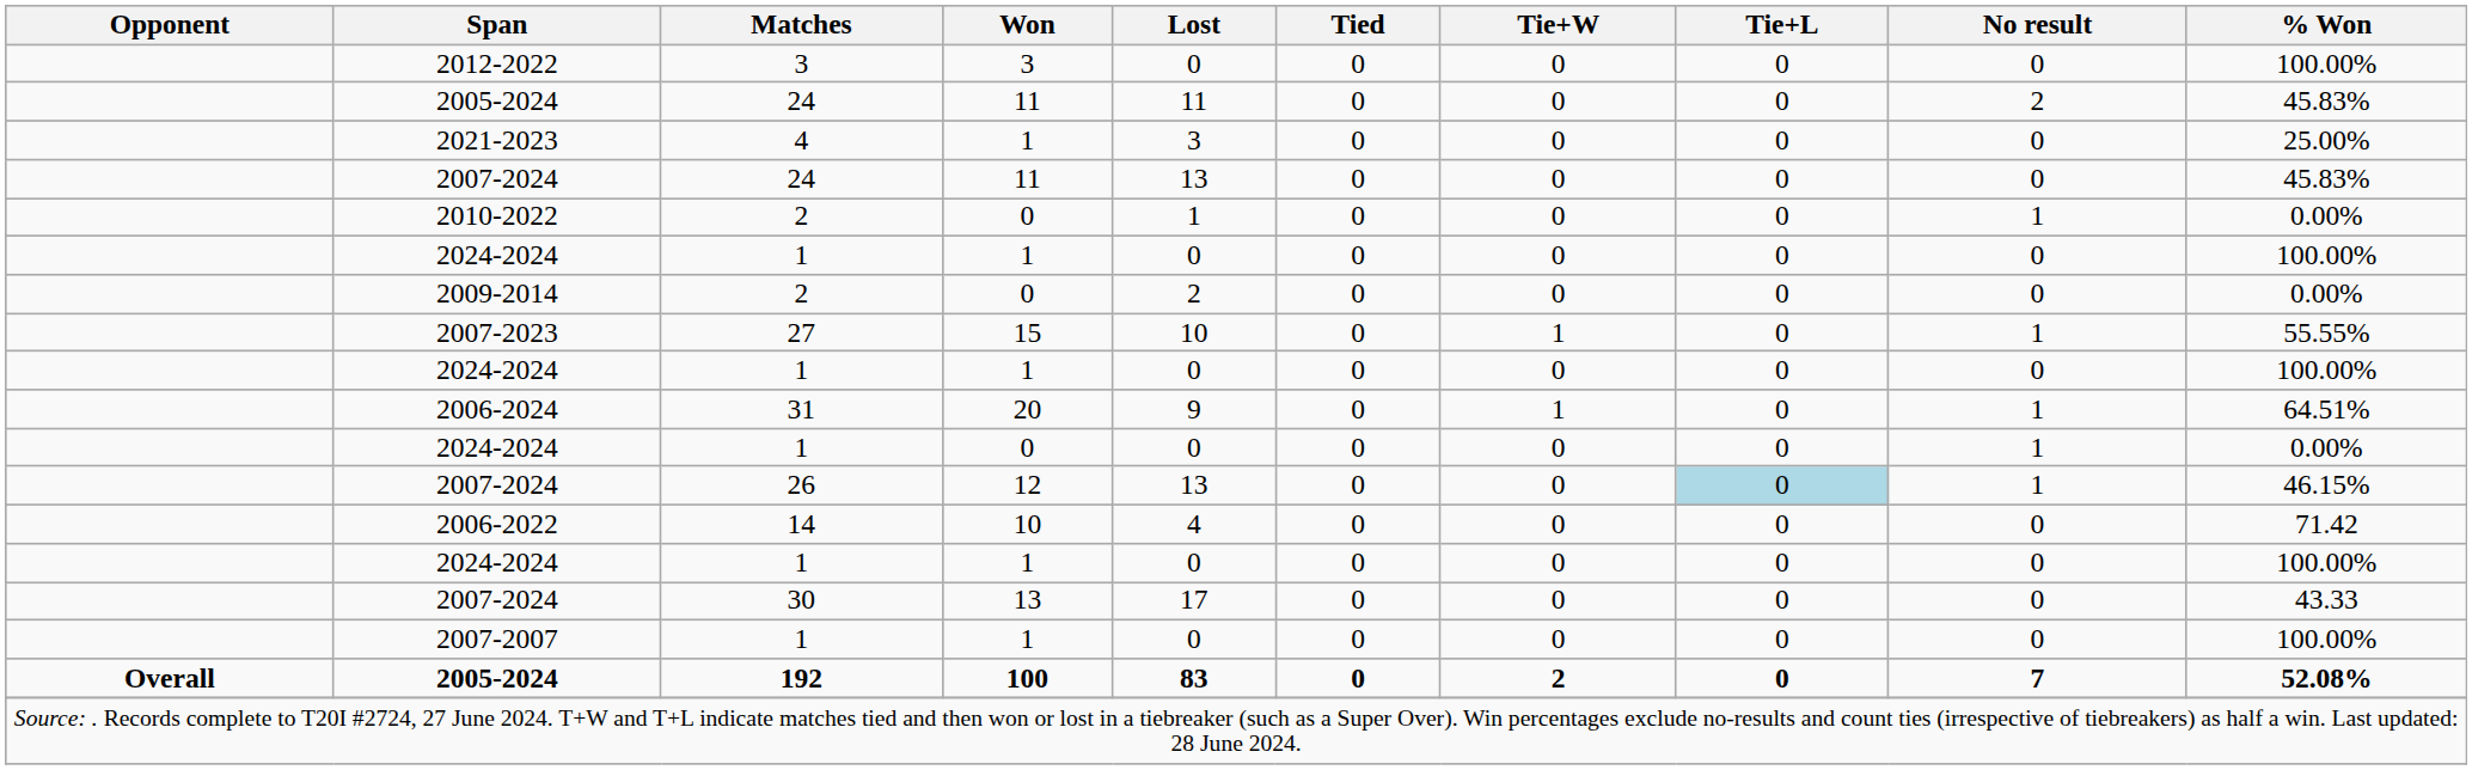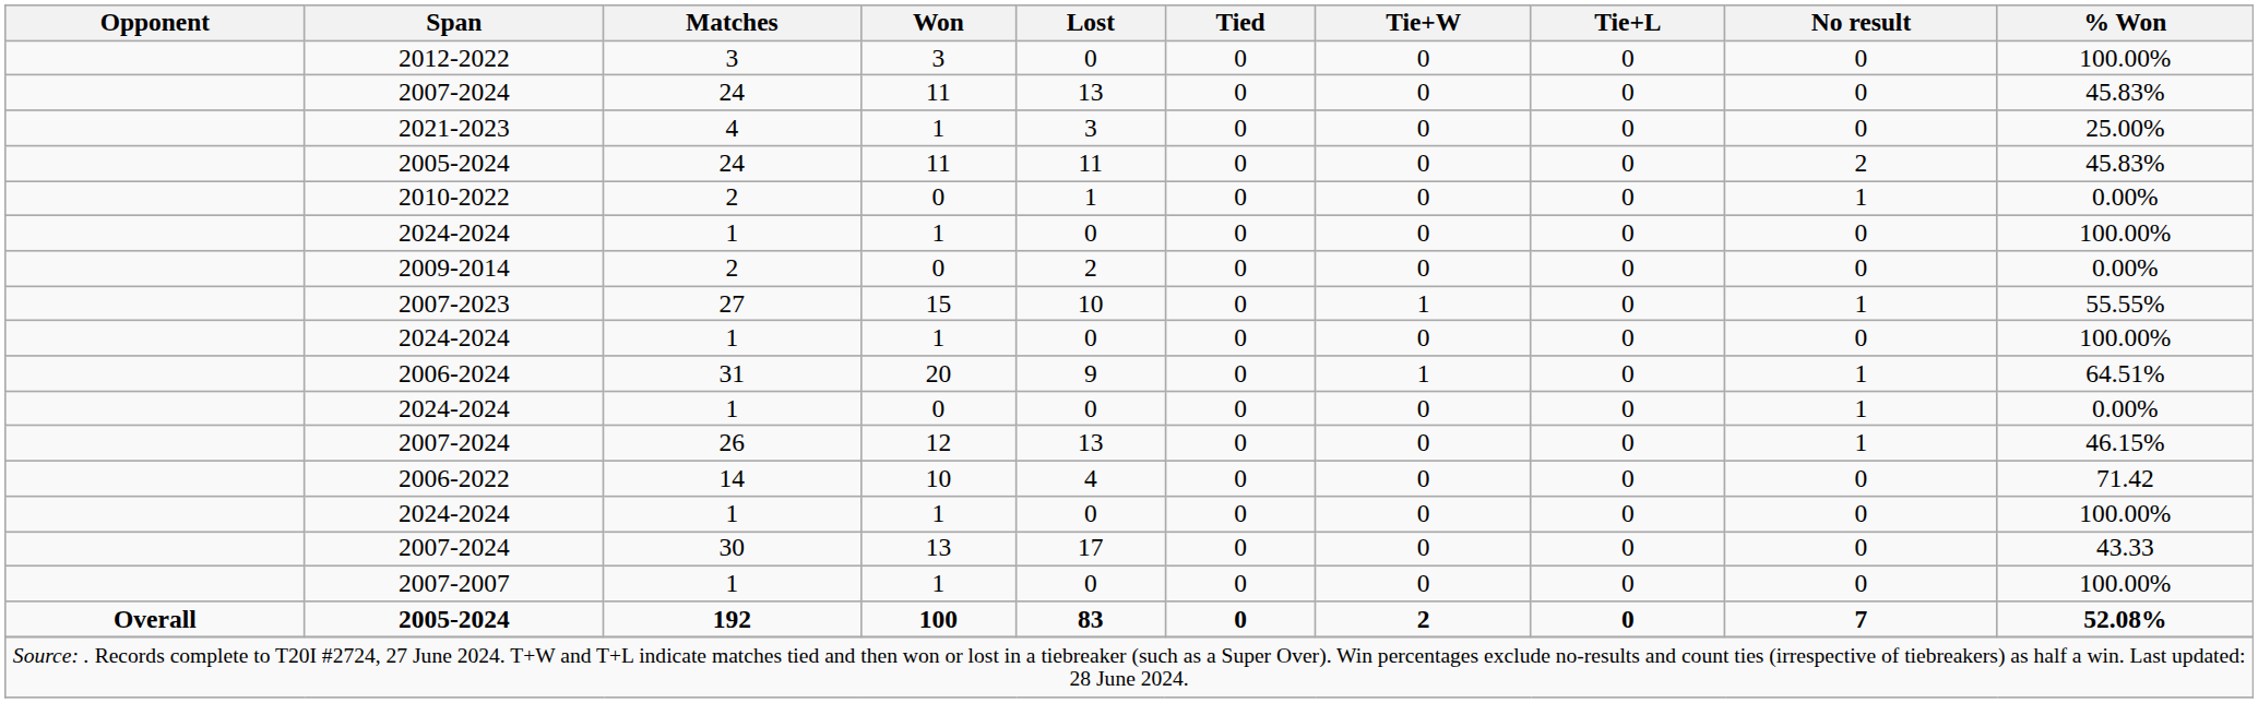 <table class="wikitable collapsible sortable" style="text-align:center;line-height:90%;font-size:90%;width:100%">
 <tr>
 <th>Opponent</th>
 <th>Span</th>
 <th>Matches</th>
 <th>Won</th>
 <th>Lost</th>
 <th>Tied</th>
 <th>Tie+W</th>
 <th>Tie+L</th>
 <th>No result</th>
 <th>% Won</th>
 </tr>
 <tr>
 <td style="text-align:left;"></td>
 <td>2012-2022</td>
 <td>3</td>
 <td>3</td>
 <td>0</td>
 <td>0</td>
 <td>0</td>
 <td>0</td>
 <td>0</td>
 <td>100.00%</td>
 </tr>
 <tr>
 <td style="text-align:left;"></td>
-<td>2005-2024</td>
+<td>2007-2024</td>
 <td>24</td>
 <td>11</td>
-<td>11</td>
+<td>13</td>
 <td>0</td>
 <td>0</td>
 <td>0</td>
-<td>2</td>
+<td>0</td>
 <td>45.83%</td>
 </tr>
 <tr>
 <td style="text-align:left;"></td>
 <td>2021-2023</td>
 <td>4</td>
 <td>1</td>
 <td>3</td>
 <td>0</td>
 <td>0</td>
 <td>0</td>
 <td>0</td>
 <td>25.00%</td>
 </tr>
 <tr>
 <td style="text-align:left;"></td>
-<td>2007-2024</td>
+<td>2005-2024</td>
 <td>24</td>
 <td>11</td>
-<td>13</td>
+<td>11</td>
 <td>0</td>
 <td>0</td>
 <td>0</td>
-<td>0</td>
+<td>2</td>
 <td>45.83%</td>
 </tr>
 <tr>
 <td style="text-align:left;"></td>
 <td>2010-2022</td>
 <td>2</td>
 <td>0</td>
 <td>1</td>
 <td>0</td>
 <td>0</td>
 <td>0</td>
 <td>1</td>
 <td>0.00%</td>
 </tr>
 <tr>
 <td style="text-align:left;"></td>
 <td>2024-2024</td>
 <td>1</td>
 <td>1</td>
 <td>0</td>
 <td>0</td>
 <td>0</td>
 <td>0</td>
 <td>0</td>
 <td>100.00%</td>
 </tr>
 <tr>
 <td style="text-align:left;"></td>
 <td>2009-2014</td>
 <td>2</td>
 <td>0</td>
 <td>2</td>
 <td>0</td>
 <td>0</td>
 <td>0</td>
 <td>0</td>
 <td>0.00%</td>
 </tr>
 <tr>
 <td style="text-align:left;"></td>
 <td>2007-2023</td>
 <td>27</td>
 <td>15</td>
 <td>10</td>
 <td>0</td>
 <td>1</td>
 <td>0</td>
 <td>1</td>
 <td>55.55%</td>
 </tr>
 <tr>
 <td style="text-align:left;"></td>
 <td>2024-2024</td>
 <td>1</td>
 <td>1</td>
 <td>0</td>
 <td>0</td>
 <td>0</td>
 <td>0</td>
 <td>0</td>
 <td>100.00%</td>
 </tr>
 <tr>
 <td style="text-align:left;"></td>
 <td>2006-2024</td>
 <td>31</td>
 <td>20</td>
 <td>9</td>
 <td>0</td>
 <td>1</td>
 <td>0</td>
 <td>1</td>
 <td>64.51%</td>
 </tr>
 <tr>
 <td style="text-align:left;"></td>
 <td>2024-2024</td>
 <td>1</td>
 <td>0</td>
 <td>0</td>
 <td>0</td>
 <td>0</td>
 <td>0</td>
 <td>1</td>
 <td>0.00%</td>
 </tr>
 <tr>
 <td style="text-align:left;"></td>
 <td>2007-2024</td>
 <td>26</td>
 <td>12</td>
 <td>13</td>
 <td>0</td>
 <td>0</td>
-<td style="background: lightblue;">0</td>
+<td>0</td>
 <td>1</td>
 <td>46.15%</td>
 </tr>
 <tr>
 <td style="text-align:left;"></td>
 <td>2006-2022</td>
 <td>14</td>
 <td>10</td>
 <td>4</td>
 <td>0</td>
 <td>0</td>
 <td>0</td>
 <td>0</td>
 <td>71.42</td>
 </tr>
 <tr>
 <td style="text-align:left;"></td>
 <td>2024-2024</td>
 <td>1</td>
 <td>1</td>
 <td>0</td>
 <td>0</td>
 <td>0</td>
 <td>0</td>
 <td>0</td>
 <td>100.00%</td>
 </tr>
 <tr>
 <td style="text-align:left;"></td>
 <td>2007-2024</td>
 <td>30</td>
 <td>13</td>
 <td>17</td>
 <td>0</td>
 <td>0</td>
 <td>0</td>
 <td>0</td>
 <td>43.33</td>
 </tr>
 <tr>
 <td style="text-align:left;"></td>
 <td>2007-2007</td>
 <td>1</td>
 <td>1</td>
 <td>0</td>
 <td>0</td>
 <td>0</td>
 <td>0</td>
 <td>0</td>
 <td>100.00%</td>
 </tr>
 <tr class="sortbottom">
 <td><strong>Overall</strong></td>
 <td><strong>2005-2024</strong></td>
 <td><strong>192</strong></td>
 <td><strong>100</strong></td>
 <td><strong>83</strong></td>
 <td><strong>0</strong></td>
 <td><strong>2</strong></td>
 <td><strong>0</strong></td>
 <td><strong>7</strong></td>
 <td><strong>52.08%</strong></td>
 </tr>
 <tr>
 </tr>
 <tr class="sortbottom">
 <td colspan=10><small><em>Source: .</em> Records complete to T20I #2724, 27 June 2024. T+W and T+L indicate matches tied and then won or lost in a tiebreaker (such as a Super Over). Win percentages exclude no-results and count ties (irrespective of tiebreakers) as half a win. Last updated: 28 June 2024.</small></td>
 </tr>
 </table>
